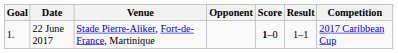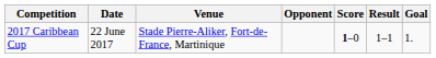 <table class="wikitable plainrowheaders sortable">
 <tr>
-<th>Goal</th>
+<th>Competition</th>
 <th>Date</th>
 <th>Venue</th>
 <th>Opponent</th>
 <th>Score</th>
 <th>Result</th>
-<th>Competition</th>
+<th>Goal</th>
 </tr>
 <tr>
-<td>1.</td>
+<td><a href='#'>2017 Caribbean Cup</a></td>
 <td>22 June 2017</td>
 <td><a href='#'>Stade Pierre-Aliker</a>, <a href='#'>Fort-de-France</a>, Martinique</td>
 <td></td>
 <td align=center><strong>1</strong>–0</td>
 <td align=center>1–1 </td>
-<td><a href='#'>2017 Caribbean Cup</a></td>
+<td>1.</td>
 </tr>
 </table>
